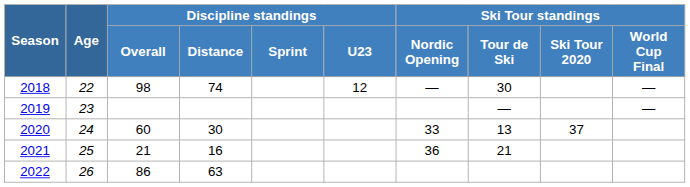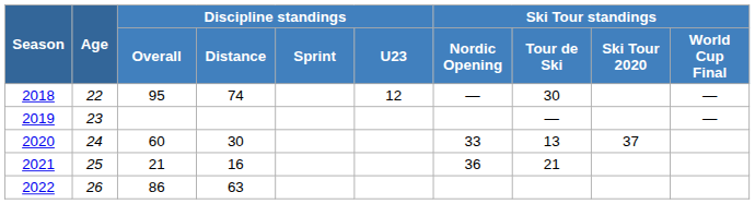 <table class="wikitable" style="font-size:95%; text-align:center; border:grey solid 1px; border-collapse:collapse; background:#ffffff;">
 <tr>
 <th style="background-color:#369; color:white; width:60px;" rowspan="2"> Season </th>
 <th style="background-color:#369; color:white; width:40px;" rowspan="2"> Age </th>
 <th style="background-color:#4180be; color:white;" colspan="4">Discipline standings</th>
 <th style="background-color:#4180be; color:white;" colspan="4">Ski Tour standings</th>
 </tr>
 <tr>
 <th style="background-color:#4180be; color:white; width:75px;">Overall</th>
 <th style="background-color:#4180be; color:white; width:75px;">Distance</th>
 <th style="background-color:#4180be; color:white; width:75px;">Sprint</th>
 <th style="background-color:#4180be; color:white; width:75px;">U23</th>
 <th style="background-color:#4180be; color:white; width:75px;">Nordic<br>Opening</th>
 <th style="background-color:#4180be; color:white; width:75px;">Tour de<br>Ski</th>
 <th style="background-color:#4180be; color:white; width:75px;">Ski Tour<br>2020</th>
 <th style="background-color:#4180be; color:white; width:75px;">World Cup<br>Final</th>
 </tr>
 <tr>
 <td><a href='#'>2018</a></td>
 <td><em>22</em></td>
-<td>98</td>
+<td>95</td>
 <td>74</td>
 <td></td>
 <td>12</td>
 <td>—</td>
 <td>30</td>
 <td></td>
 <td>—</td>
 </tr>
 <tr>
 <td><a href='#'>2019</a></td>
 <td><em>23</em></td>
 <td></td>
 <td></td>
 <td></td>
 <td></td>
 <td></td>
 <td>—</td>
 <td></td>
 <td>—</td>
 </tr>
 <tr>
 <td><a href='#'>2020</a></td>
 <td><em>24</em></td>
 <td>60</td>
 <td>30</td>
 <td></td>
 <td></td>
 <td>33</td>
 <td>13</td>
 <td>37</td>
 <td></td>
 </tr>
 <tr>
 <td><a href='#'>2021</a></td>
 <td><em>25</em></td>
 <td>21</td>
 <td>16</td>
 <td></td>
 <td></td>
 <td>36</td>
 <td>21</td>
 <td></td>
 <td></td>
 </tr>
 <tr>
 <td><a href='#'>2022</a></td>
 <td><em>26</em></td>
 <td>86</td>
 <td>63</td>
 <td></td>
 <td></td>
 <td></td>
 <td></td>
 <td></td>
 <td></td>
 </tr>
 </table>
